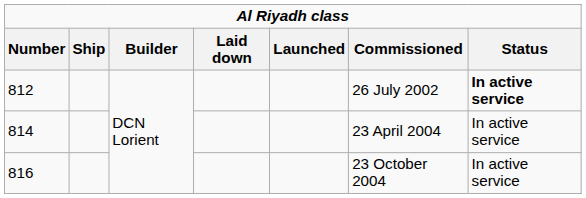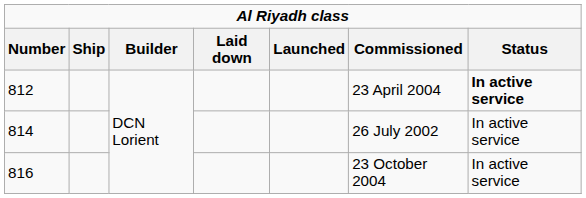 <table class="wikitable" border="1">
 <tr>
 <td colspan=7 align=center><strong><em>Al Riyadh<em> class<strong></td>
 </tr>
 <tr>
 <th>Number</th>
 <th>Ship</th>
 <th>Builder</th>
 <th>Laid down</th>
 <th>Launched</th>
 <th>Commissioned</th>
 <th>Status</th>
 </tr>
 <tr>
 <td>812</td>
 <td></td>
 <td rowspan=3>DCN Lorient</td>
 <td></td>
 <td></td>
-<td>26 July 2002</td>
+<td>23 April 2004</td>
 <td><strong>In active service</strong></td>
 </tr>
 <tr>
 <td>814</td>
 <td></td>
 <td></td>
 <td></td>
-<td>23 April 2004</td>
+<td>26 July 2002</td>
 <td>In active service</td>
 </tr>
 <tr>
 <td>816</td>
 <td></td>
 <td></td>
 <td></td>
 <td>23 October 2004</td>
 <td>In active service</td>
 </tr>
 </table>
